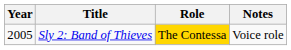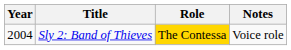 <table class="wikitable sortable">
 <tr>
 <th>Year</th>
 <th>Title</th>
 <th>Role</th>
 <th>Notes</th>
 </tr>
 <tr>
-<td>2005</td>
+<td>2004</td>
 <td><em><a href='#'>Sly 2: Band of Thieves</a></em></td>
 <td style="background: gold;">The Contessa</td>
 <td>Voice role</td>
 </tr>
 </table>
